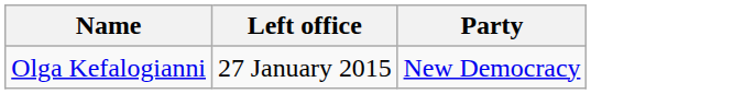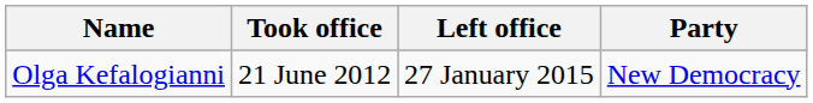 <table class="wikitable">
 <tr>
 <th>Name</th>
+<th>Took office</th>
 <th>Left office</th>
 <th>Party</th>
 </tr>
 <tr>
 <td><a href='#'>Olga Kefalogianni</a></td>
+<td>21 June 2012</td>
 <td>27 January 2015</td>
 <td><a href='#'>New Democracy</a></td>
 </tr>
 </table>
